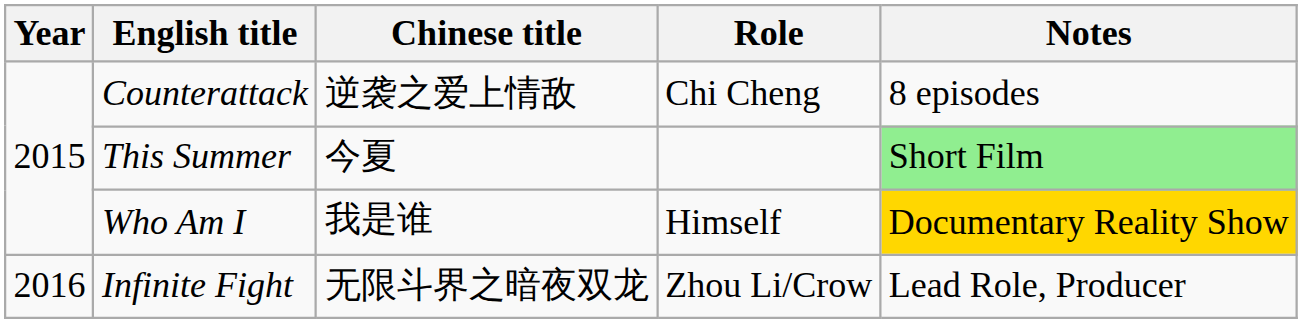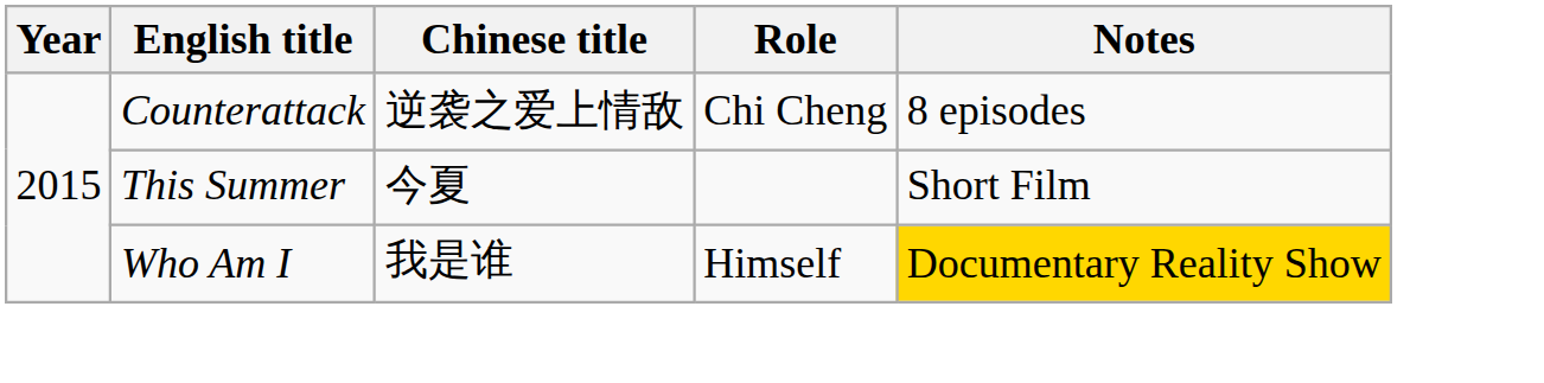 <table class="wikitable">
 <tr>
 <th>Year</th>
 <th>English title</th>
 <th>Chinese title</th>
 <th>Role</th>
 <th>Notes</th>
 </tr>
 <tr>
 <td rowspan=3>2015</td>
 <td><em>Counterattack</em></td>
 <td>逆袭之爱上情敌</td>
 <td>Chi Cheng</td>
 <td>8 episodes</td>
 </tr>
 <tr>
 <td><em>This Summer</em></td>
 <td>今夏</td>
 <td></td>
-<td style="background: lightgreen;">Short Film</td>
+<td>Short Film</td>
 </tr>
 <tr>
 <td><em>Who Am I</em></td>
 <td>我是谁</td>
 <td>Himself</td>
 <td style="background: gold;">Documentary Reality Show</td>
 </tr>
-<tr>
-<td>2016</td>
-<td><em>Infinite Fight</em></td>
-<td>无限斗界之暗夜双龙</td>
-<td>Zhou Li/Crow</td>
-<td>Lead Role, Producer</td>
-</tr>
 </table>
